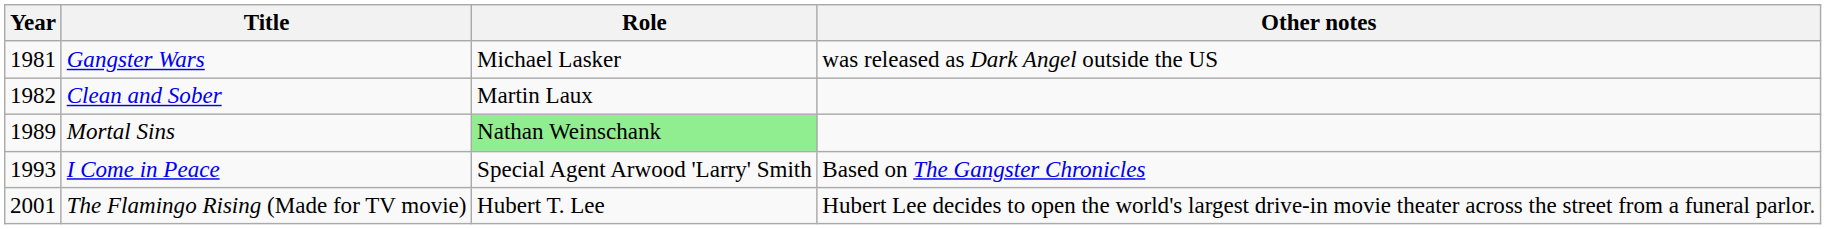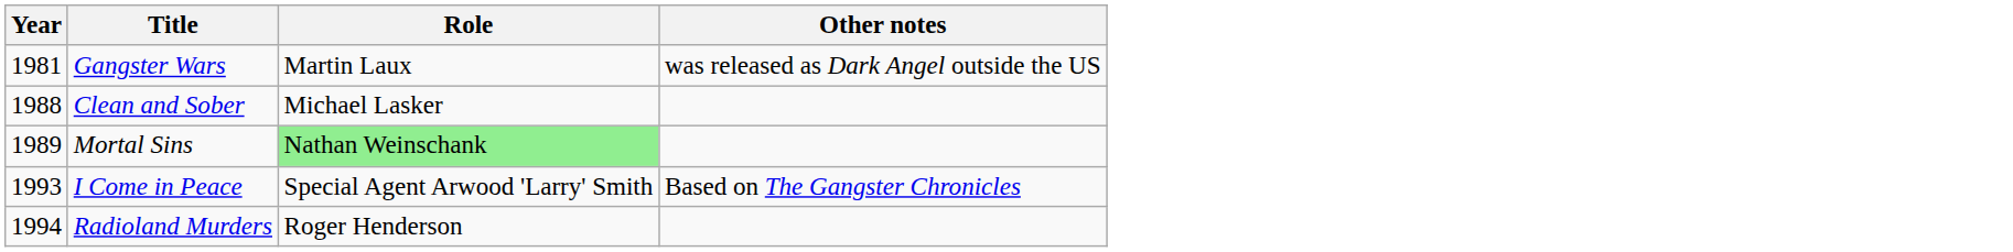 <table class="wikitable sortable">
 <tr>
 <th>Year</th>
 <th>Title</th>
 <th>Role</th>
 <th>Other notes</th>
 </tr>
 <tr>
 <td>1981</td>
 <td><em><a href='#'>Gangster Wars</a></em></td>
-<td>Michael Lasker</td>
+<td>Martin Laux</td>
 <td>was released as <em>Dark Angel</em> outside the US</td>
 </tr>
 <tr>
-<td>1982</td>
+<td>1988</td>
 <td><em><a href='#'>Clean and Sober</a></em></td>
-<td>Martin Laux</td>
+<td>Michael Lasker</td>
 <td></td>
 </tr>
 <tr>
 <td>1989</td>
 <td><em>Mortal Sins</em></td>
 <td style="background: lightgreen;">Nathan Weinschank</td>
 <td></td>
 </tr>
 <tr>
 <td>1993</td>
 <td><em><a href='#'>I Come in Peace</a></em></td>
 <td>Special Agent Arwood 'Larry' Smith</td>
 <td>Based on <em><a href='#'>The Gangster Chronicles</a></em></td>
 </tr>
 <tr>
-<td>2001</td>
-<td><em>The Flamingo Rising</em> (Made for TV movie)</td>
-<td>Hubert T. Lee</td>
-<td>Hubert Lee decides to open the world's largest drive-in movie theater across the street from a funeral parlor.</td>
+<td>1994</td>
+<td><em><a href='#'>Radioland Murders</a></em></td>
+<td>Roger Henderson</td>
+<td></td>
 </tr>
 </table>
